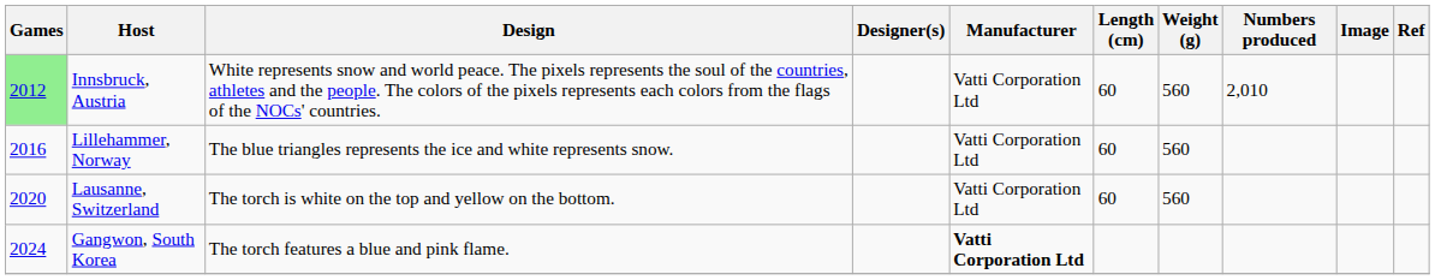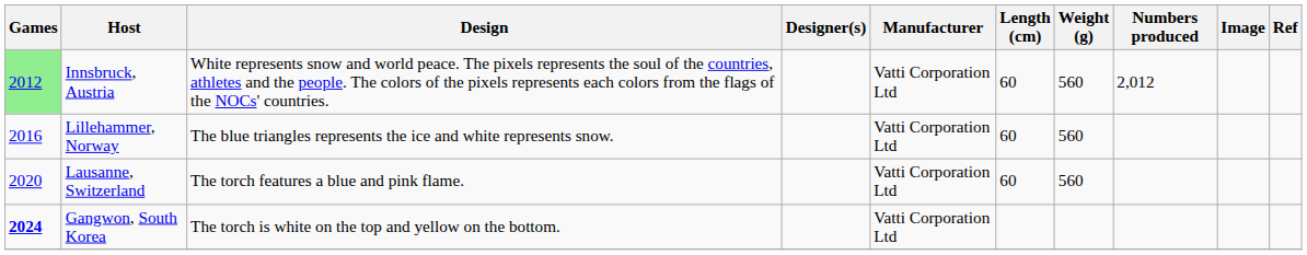 <table class="wikitable sortable">
 <tr>
 <th scope="col">Games</th>
 <th scope="col">Host</th>
 <th scope="col">Design</th>
 <th scope="col">Designer(s)</th>
 <th scope="col">Manufacturer</th>
 <th scope="col">Length<br>(cm)</th>
 <th scope="col">Weight<br>(g)</th>
 <th scope="col">Numbers produced</th>
 <th scope="col">Image</th>
 <th scope="col">Ref</th>
 </tr>
 <tr>
 <td style="background: lightgreen;"><a href='#'>2012</a></td>
 <td><a href='#'>Innsbruck</a>, <a href='#'>Austria</a></td>
 <td>White represents snow and world peace. The pixels represents the soul of the <a href='#'>countries</a>, <a href='#'>athletes</a> and the <a href='#'>people</a>. The colors of the pixels represents each colors from the flags of the <a href='#'>NOCs</a>' countries.</td>
 <td></td>
 <td>Vatti Corporation Ltd</td>
 <td>60</td>
 <td>560</td>
-<td>2,010</td>
+<td>2,012</td>
 <td></td>
 <td></td>
 </tr>
 <tr>
 <td><a href='#'>2016</a></td>
 <td><a href='#'>Lillehammer</a>, <a href='#'>Norway</a></td>
 <td>The blue triangles represents the ice and white represents snow.</td>
 <td></td>
 <td>Vatti Corporation Ltd</td>
 <td>60</td>
 <td>560</td>
 <td></td>
 <td></td>
 <td></td>
 </tr>
 <tr>
 <td><a href='#'>2020</a></td>
 <td><a href='#'>Lausanne</a>, <a href='#'>Switzerland</a></td>
-<td>The torch is white on the top and yellow on the bottom.</td>
+<td>The torch features a blue and pink flame.</td>
 <td></td>
 <td>Vatti Corporation Ltd</td>
 <td>60</td>
 <td>560</td>
 <td></td>
 <td></td>
 <td></td>
 </tr>
 <tr>
-<td><a href='#'>2024</a></td>
+<td><strong><a href='#'>2024</a></strong></td>
 <td><a href='#'>Gangwon</a>, <a href='#'>South Korea</a></td>
-<td>The torch features a blue and pink flame.</td>
+<td>The torch is white on the top and yellow on the bottom.</td>
 <td></td>
-<td><strong>Vatti Corporation Ltd</strong></td>
+<td>Vatti Corporation Ltd</td>
 <td></td>
 <td></td>
 <td></td>
 <td></td>
 <td></td>
 </tr>
 <tr>
 </tr>
 </table>
